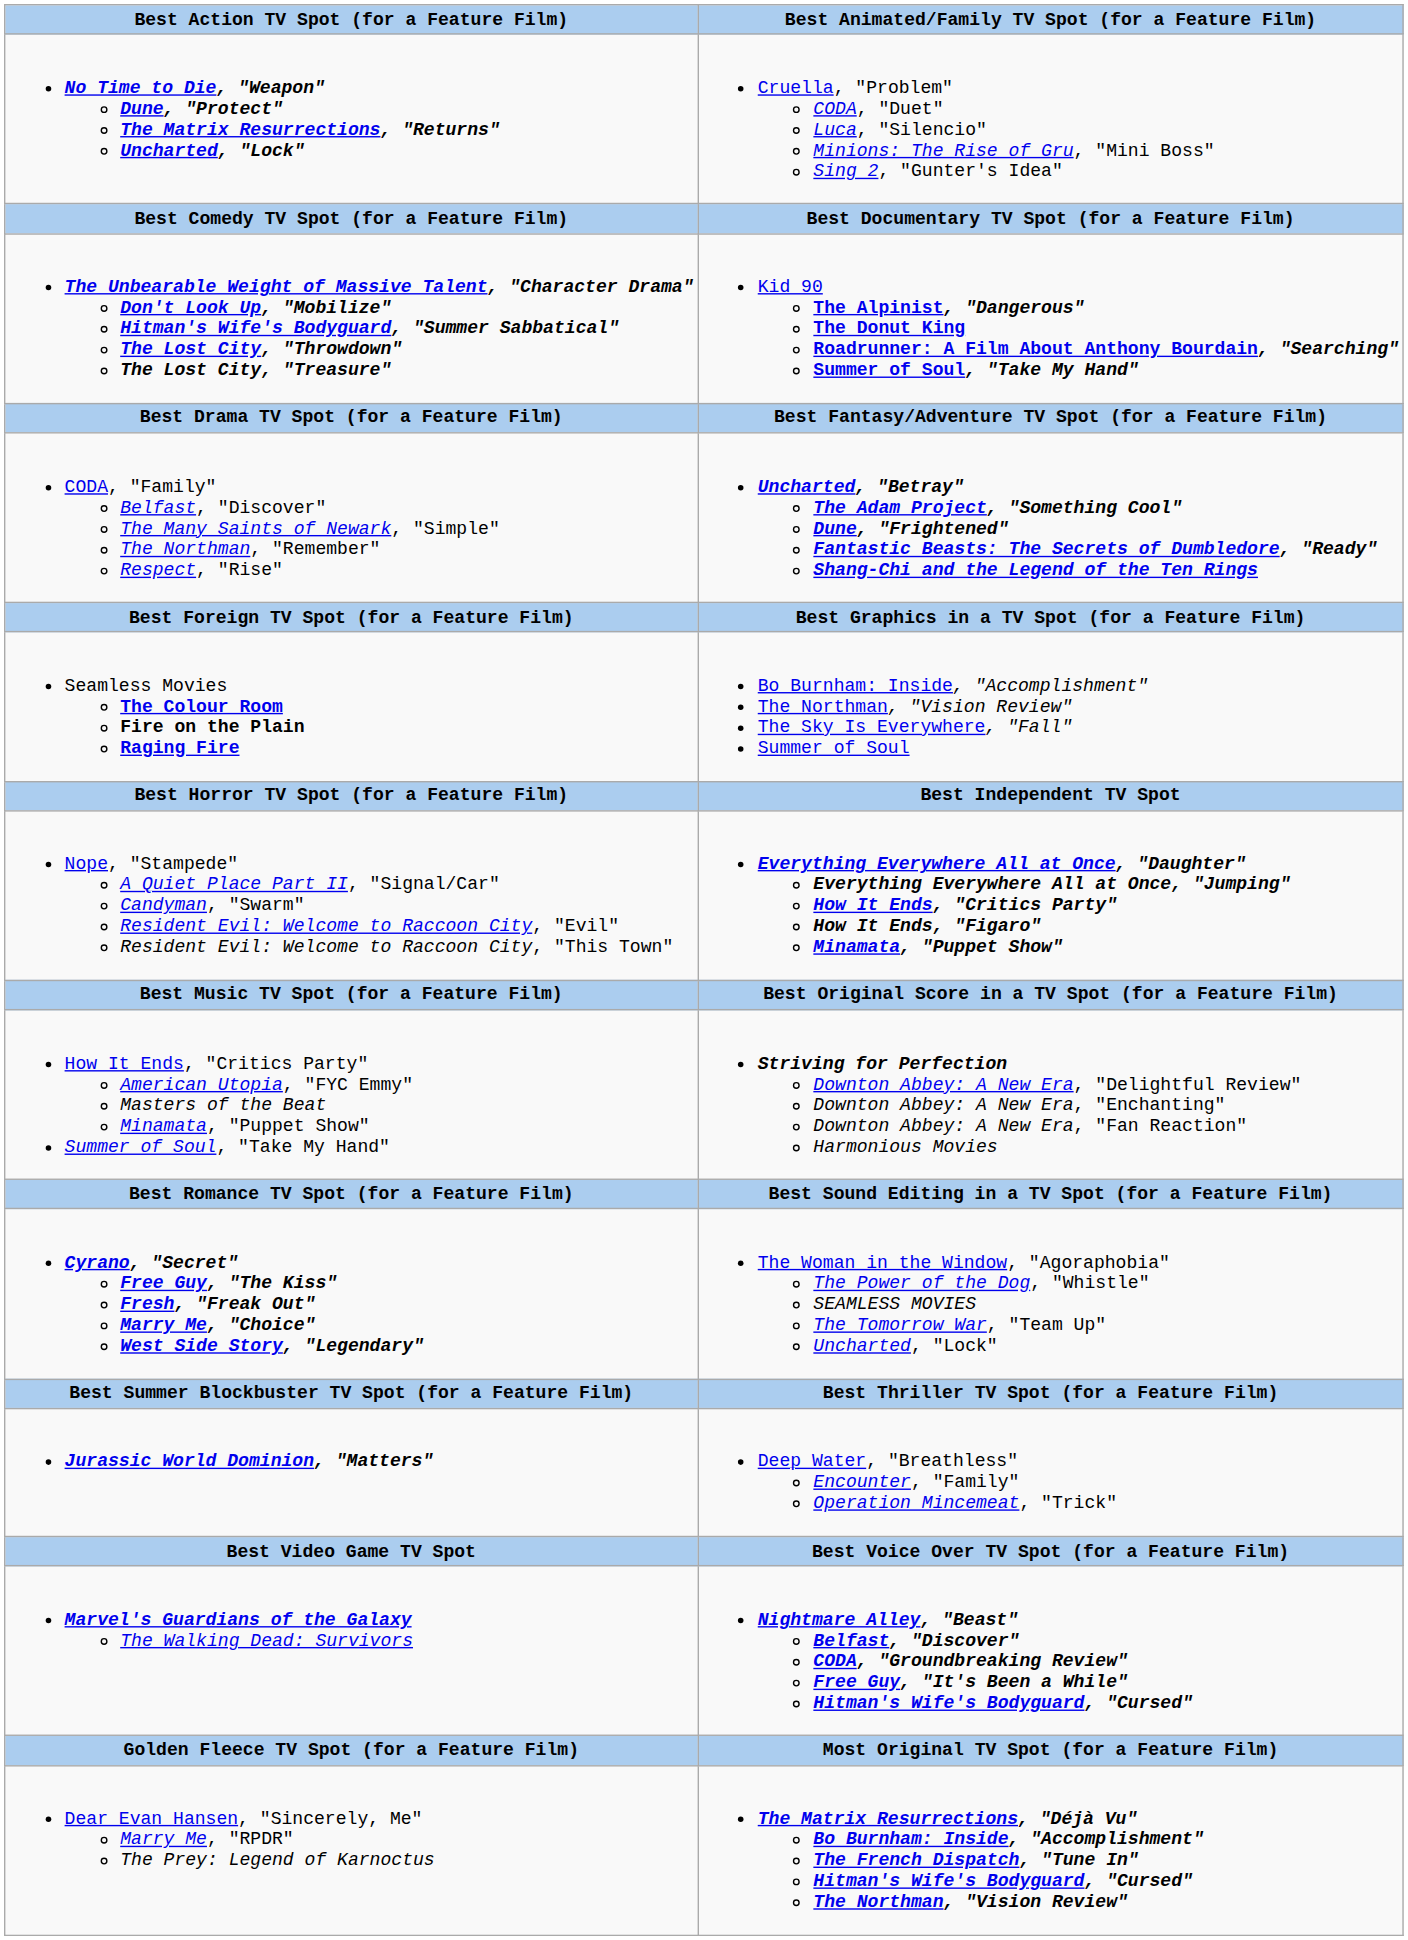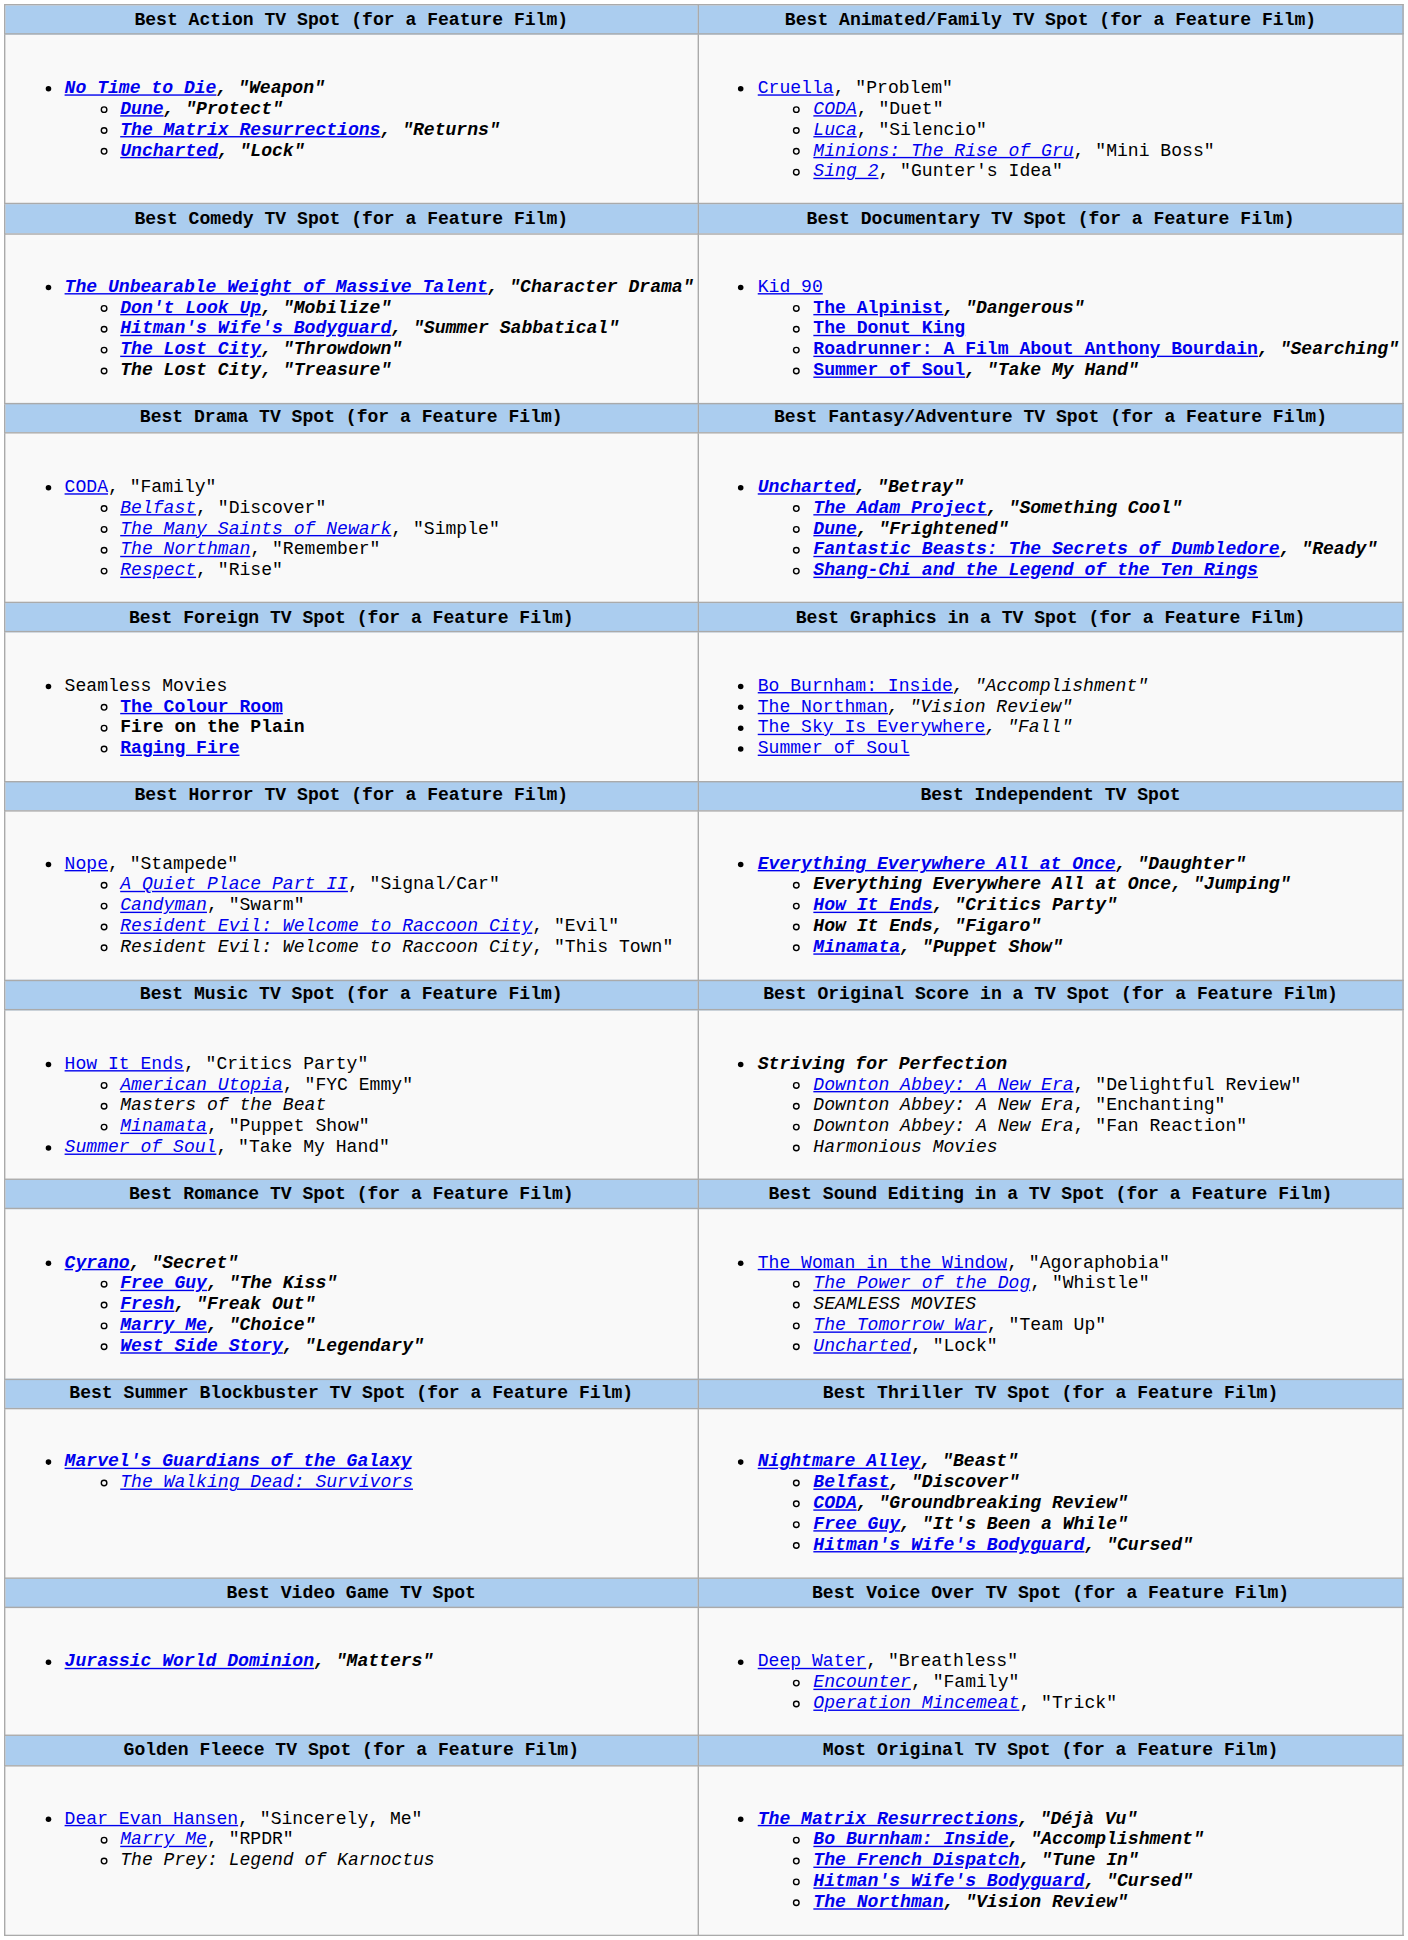 <table class=wikitable style="width="100%">
 <tr>
 <th style="background:#abcdef;">Best Action TV Spot (for a Feature Film)</th>
 <th style="background:#abcdef;">Best Animated/Family TV Spot (for a Feature Film)</th>
 </tr>
 <tr>
 <td valign="top"><br><ul><li><strong><em><a href='#'>No Time to Die</a><em>, "Weapon"<strong><ul><li></em><a href='#'>Dune</a><em>, "Protect"</li><li></em><a href='#'>The Matrix Resurrections</a><em>, "Returns"</li><li></em><a href='#'>Uncharted</a><em>, "Lock"</li></ul></li></ul></td>
 <td valign="top"><br><ul><li></em></strong><a href='#'>Cruella</a></em>, "Problem"</strong><ul><li><em><a href='#'>CODA</a></em>, "Duet"</li><li><em><a href='#'>Luca</a></em>, "Silencio"</li><li><em><a href='#'>Minions: The Rise of Gru</a></em>, "Mini Boss"</li><li><em><a href='#'>Sing 2</a></em>, "Gunter's Idea"</li></ul></li></ul></td>
 </tr>
 <tr>
 <th style="background:#abcdef;">Best Comedy TV Spot (for a Feature Film)</th>
 <th style="background:#abcdef;">Best Documentary TV Spot (for a Feature Film)</th>
 </tr>
 <tr>
 <td valign="top"><br><ul><li><strong><em><a href='#'>The Unbearable Weight of Massive Talent</a><em>, "Character Drama"<strong><ul><li></em><a href='#'>Don't Look Up</a><em>, "Mobilize"</li><li></em><a href='#'>Hitman's Wife's Bodyguard</a><em>, "Summer Sabbatical"</li><li></em><a href='#'>The Lost City</a><em>, "Throwdown"</li><li></em>The Lost City<em>, "Treasure"</li></ul></li></ul></td>
 <td valign="top"><br><ul><li></em></strong><a href='#'>Kid 90</a><strong><em><ul><li></em><a href='#'>The Alpinist</a><em>, "Dangerous"</li><li></em><a href='#'>The Donut King</a><em></li><li></em><a href='#'>Roadrunner: A Film About Anthony Bourdain</a><em>, "Searching"</li><li></em><a href='#'>Summer of Soul</a><em>, "Take My Hand"</li></ul></li></ul></td>
 </tr>
 <tr>
 <th style="background:#abcdef;">Best Drama TV Spot (for a Feature Film)</th>
 <th style="background:#abcdef;">Best Fantasy/Adventure TV Spot (for a Feature Film)</th>
 </tr>
 <tr>
 <td valign="top"><br><ul><li></em></strong><a href='#'>CODA</a></em>, "Family"</strong><ul><li><em><a href='#'>Belfast</a></em>, "Discover"</li><li><em><a href='#'>The Many Saints of Newark</a></em>, "Simple"</li><li><em><a href='#'>The Northman</a></em>, "Remember"</li><li><em><a href='#'>Respect</a></em>, "Rise"</li></ul></li></ul></td>
 <td valign="top"><br><ul><li><strong><em><a href='#'>Uncharted</a><em>, "Betray"<strong><ul><li></em><a href='#'>The Adam Project</a><em>, "Something Cool"</li><li></em><a href='#'>Dune</a><em>, "Frightened"</li><li></em><a href='#'>Fantastic Beasts: The Secrets of Dumbledore</a><em>, "Ready"</li><li></em><a href='#'>Shang-Chi and the Legend of the Ten Rings</a><em></li></ul></li></ul></td>
 </tr>
 <tr>
 <th style="background:#abcdef;">Best Foreign TV Spot (for a Feature Film)</th>
 <th style="background:#abcdef;">Best Graphics in a TV Spot (for a Feature Film)</th>
 </tr>
 <tr>
 <td valign="top"><br><ul><li></em></strong>Seamless Movies<strong><em><ul><li></em><a href='#'>The Colour Room</a><em></li><li></em>Fire on the Plain<em></li><li></em><a href='#'>Raging Fire</a><em></li></ul></li></ul></td>
 <td valign="top"><br><ul><li></em><a href='#'>Bo Burnham: Inside</a><em>, "Accomplishment"</li><li></em><a href='#'>The Northman</a><em>, "Vision Review"</li><li></em><a href='#'>The Sky Is Everywhere</a><em>, "Fall"</li><li></em><a href='#'>Summer of Soul</a><em></li></ul></td>
 </tr>
 <tr>
 <th style="background:#abcdef;">Best Horror TV Spot (for a Feature Film)</th>
 <th style="background:#abcdef;">Best Independent TV Spot</th>
 </tr>
 <tr>
 <td valign="top"><br><ul><li></em></strong><a href='#'>Nope</a></em>, "Stampede"</strong><ul><li><em><a href='#'>A Quiet Place Part II</a></em>, "Signal/Car"</li><li><em><a href='#'>Candyman</a></em>, "Swarm"</li><li><em><a href='#'>Resident Evil: Welcome to Raccoon City</a></em>, "Evil"</li><li><em>Resident Evil: Welcome to Raccoon City</em>, "This Town"</li></ul></li></ul></td>
 <td valign="top"><br><ul><li><strong><em><a href='#'>Everything Everywhere All at Once</a><em>, "Daughter"<strong><ul><li></em>Everything Everywhere All at Once<em>, "Jumping"</li><li></em><a href='#'>How It Ends</a><em>, "Critics Party"</li><li></em>How It Ends<em>, "Figaro"</li><li></em><a href='#'>Minamata</a><em>, "Puppet Show"</li></ul></li></ul></td>
 </tr>
 <tr>
 <th style="background:#abcdef;">Best Music TV Spot (for a Feature Film)</th>
 <th style="background:#abcdef;">Best Original Score in a TV Spot (for a Feature Film)</th>
 </tr>
 <tr>
 <td valign="top"><br><ul><li></em></strong><a href='#'>How It Ends</a></em>, "Critics Party"</strong><ul><li><em><a href='#'>American Utopia</a></em>, "FYC Emmy"</li><li><em>Masters of the Beat</em></li><li><em><a href='#'>Minamata</a></em>, "Puppet Show"</li></ul></li><li><em><a href='#'>Summer of Soul</a></em>, "Take My Hand"</li></ul></td>
 <td valign="top"><br><ul><li><strong><em>Striving for Perfection</em></strong><ul><li><em><a href='#'>Downton Abbey: A New Era</a></em>, "Delightful Review"</li><li><em>Downton Abbey: A New Era</em>, "Enchanting"</li><li><em>Downton Abbey: A New Era</em>, "Fan Reaction"</li><li><em>Harmonious Movies</em></li></ul></li></ul></td>
 </tr>
 <tr>
 <th style="background:#abcdef;">Best Romance TV Spot (for a Feature Film)</th>
 <th style="background:#abcdef;">Best Sound Editing in a TV Spot (for a Feature Film)</th>
 </tr>
 <tr>
 <td valign="top"><br><ul><li><strong><em><a href='#'>Cyrano</a><em>, "Secret"<strong><ul><li></em><a href='#'>Free Guy</a><em>, "The Kiss"</li><li></em><a href='#'>Fresh</a><em>, "Freak Out"</li><li></em><a href='#'>Marry Me</a><em>, "Choice"</li><li></em><a href='#'>West Side Story</a><em>, "Legendary"</li></ul></li></ul></td>
 <td valign="top"><br><ul><li></em></strong><a href='#'>The Woman in the Window</a></em>, "Agoraphobia"</strong><ul><li><em><a href='#'>The Power of the Dog</a></em>, "Whistle"</li><li><em>SEAMLESS MOVIES</em></li><li><em><a href='#'>The Tomorrow War</a></em>, "Team Up"</li><li><em><a href='#'>Uncharted</a></em>, "Lock"</li></ul></li></ul></td>
 </tr>
 <tr>
 <th style="background:#abcdef;">Best Summer Blockbuster TV Spot (for a Feature Film)</th>
 <th style="background:#abcdef;">Best Thriller TV Spot (for a Feature Film)</th>
 </tr>
 <tr>
-<td valign="top"><br><ul><li><strong><em><a href='#'>Jurassic World Dominion</a><em>, "Matters"<strong></li></ul></td>
-<td valign="top"><br><ul><li></em></strong><a href='#'>Deep Water</a></em>, "Breathless"</strong><ul><li><em><a href='#'>Encounter</a></em>, "Family"</li><li><em><a href='#'>Operation Mincemeat</a></em>, "Trick"</li></ul></li></ul></td>
+<td valign="top"><br><ul><li><strong><em><a href='#'>Marvel's Guardians of the Galaxy</a></em></strong><ul><li><em><a href='#'>The Walking Dead: Survivors</a></em></li></ul></li></ul></td>
+<td valign="top"><br><ul><li><strong><em><a href='#'>Nightmare Alley</a><em>, "Beast"<strong><ul><li></em><a href='#'>Belfast</a><em>, "Discover"</li><li></em><a href='#'>CODA</a><em>, "Groundbreaking Review"</li><li></em><a href='#'>Free Guy</a><em>, "It's Been a While"</li><li></em><a href='#'>Hitman's Wife's Bodyguard</a><em>, "Cursed"</li></ul></li></ul></td>
 </tr>
 <tr>
 <th style="background:#abcdef;">Best Video Game TV Spot</th>
 <th style="background:#abcdef;">Best Voice Over TV Spot (for a Feature Film)</th>
 </tr>
 <tr>
-<td valign="top"><br><ul><li><strong><em><a href='#'>Marvel's Guardians of the Galaxy</a></em></strong><ul><li><em><a href='#'>The Walking Dead: Survivors</a></em></li></ul></li></ul></td>
-<td valign="top"><br><ul><li><strong><em><a href='#'>Nightmare Alley</a><em>, "Beast"<strong><ul><li></em><a href='#'>Belfast</a><em>, "Discover"</li><li></em><a href='#'>CODA</a><em>, "Groundbreaking Review"</li><li></em><a href='#'>Free Guy</a><em>, "It's Been a While"</li><li></em><a href='#'>Hitman's Wife's Bodyguard</a><em>, "Cursed"</li></ul></li></ul></td>
+<td valign="top"><br><ul><li><strong><em><a href='#'>Jurassic World Dominion</a><em>, "Matters"<strong></li></ul></td>
+<td valign="top"><br><ul><li></em></strong><a href='#'>Deep Water</a></em>, "Breathless"</strong><ul><li><em><a href='#'>Encounter</a></em>, "Family"</li><li><em><a href='#'>Operation Mincemeat</a></em>, "Trick"</li></ul></li></ul></td>
 </tr>
 <tr>
 <th style="background:#abcdef;">Golden Fleece TV Spot (for a Feature Film)</th>
 <th style="background:#abcdef;">Most Original TV Spot (for a Feature Film)</th>
 </tr>
 <tr>
 <td valign="top"><br><ul><li></em></strong><a href='#'>Dear Evan Hansen</a></em>, "Sincerely, Me"</strong><ul><li><em><a href='#'>Marry Me</a></em>, "RPDR"</li><li><em>The Prey: Legend of Karnoctus</em></li></ul></li></ul></td>
 <td valign="top"><br><ul><li><strong><em><a href='#'>The Matrix Resurrections</a><em>, "Déjà Vu"<strong><ul><li></em><a href='#'>Bo Burnham: Inside</a><em>, "Accomplishment"</li><li></em><a href='#'>The French Dispatch</a><em>, "Tune In"</li><li></em><a href='#'>Hitman's Wife's Bodyguard</a><em>, "Cursed"</li><li></em><a href='#'>The Northman</a><em>, "Vision Review"</li></ul></li></ul></td>
 </tr>
 </table>
